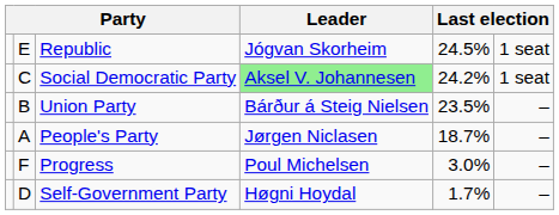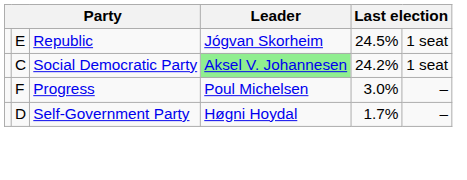 <table class="wikitable">
 <tr>
 <th colspan="3">Party</th>
 <th>Leader</th>
 <th colspan="2">Last election</th>
 </tr>
 <tr>
 <td bgcolor=></td>
 <td>E</td>
 <td align="left"><a href='#'>Republic</a></td>
 <td><a href='#'>Jógvan Skorheim</a></td>
 <td align=right>24.5%</td>
 <td align=right>1 seat</td>
 </tr>
 <tr>
 <td bgcolor=></td>
 <td>C</td>
 <td align="left"><a href='#'>Social Democratic Party</a></td>
 <td style="background: lightgreen;"><a href='#'>Aksel V. Johannesen</a></td>
 <td align=right>24.2%</td>
 <td align=right>1 seat</td>
 </tr>
 <tr>
 <td bgcolor=></td>
-<td>B</td>
-<td align="left"><a href='#'>Union Party</a></td>
-<td><a href='#'>Bárður á Steig Nielsen</a></td>
-<td align=right>23.5%</td>
-<td align=right>–</td>
-</tr>
-<tr>
-<td bgcolor=></td>
-<td>A</td>
-<td align="left"><a href='#'>People's Party</a></td>
-<td><a href='#'>Jørgen Niclasen</a></td>
-<td align=right>18.7%</td>
-<td align=right>–</td>
-</tr>
-<tr>
-<td bgcolor=></td>
 <td>F</td>
 <td align="left"><a href='#'>Progress</a></td>
 <td><a href='#'>Poul Michelsen</a></td>
 <td align=right>3.0%</td>
 <td align=right>–</td>
 </tr>
 <tr>
 <td bgcolor=></td>
 <td>D</td>
 <td align="left"><a href='#'>Self-Government Party</a></td>
 <td><a href='#'>Høgni Hoydal</a></td>
 <td align=right>1.7%</td>
 <td align=right>–</td>
 </tr>
 </table>
